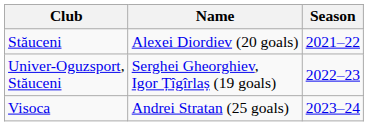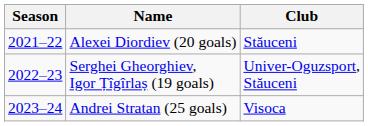 <table class="wikitable">
 <tr>
+<th>Season</th>
+<th>Name</th>
 <th>Club</th>
-<th>Name</th>
-<th>Season</th>
 </tr>
 <tr>
+<td><a href='#'>2021–22</a></td>
+<td><a href='#'>Alexei Diordiev</a> (20 goals)</td>
 <td><a href='#'>Stăuceni</a></td>
-<td><a href='#'>Alexei Diordiev</a> (20 goals)</td>
-<td><a href='#'>2021–22</a></td>
 </tr>
 <tr>
+<td><a href='#'>2022–23</a></td>
+<td><a href='#'>Serghei Gheorghiev</a>, <br><a href='#'>Igor Țîgîrlaș</a> (19 goals)</td>
 <td><a href='#'>Univer-Oguzsport</a>, <br><a href='#'>Stăuceni</a></td>
-<td><a href='#'>Serghei Gheorghiev</a>, <br><a href='#'>Igor Țîgîrlaș</a> (19 goals)</td>
-<td><a href='#'>2022–23</a></td>
 </tr>
 <tr>
+<td><a href='#'>2023–24</a></td>
+<td><a href='#'>Andrei Stratan</a> (25 goals)</td>
 <td><a href='#'>Visoca</a></td>
-<td><a href='#'>Andrei Stratan</a> (25 goals)</td>
-<td><a href='#'>2023–24</a></td>
 </tr>
 </table>
